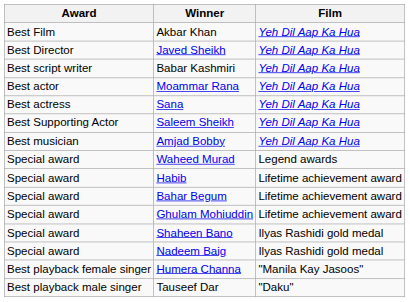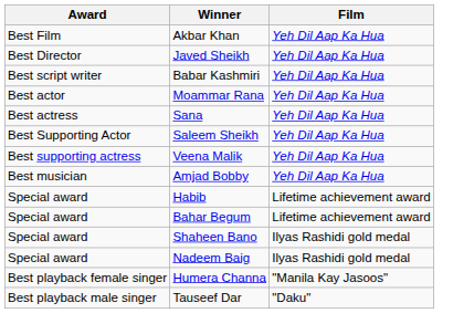 <table class="wikitable">
 <tr>
 <th>Award</th>
 <th>Winner</th>
 <th>Film</th>
 </tr>
 <tr>
 <td>Best Film</td>
 <td>Akbar Khan</td>
 <td><a href='#'><em>Yeh Dil Aap Ka Hua</em></a></td>
 </tr>
 <tr>
 <td>Best Director</td>
 <td><a href='#'>Javed Sheikh</a></td>
 <td><a href='#'><em>Yeh Dil Aap Ka Hua</em></a></td>
 </tr>
 <tr>
 <td>Best script writer</td>
 <td>Babar Kashmiri</td>
 <td><a href='#'><em>Yeh Dil Aap Ka Hua</em></a></td>
 </tr>
 <tr>
 <td>Best actor</td>
 <td><a href='#'>Moammar Rana</a></td>
 <td><a href='#'><em>Yeh Dil Aap Ka Hua</em></a></td>
 </tr>
 <tr>
 <td>Best actress</td>
 <td><a href='#'>Sana</a></td>
 <td><a href='#'><em>Yeh Dil Aap Ka Hua</em></a></td>
 </tr>
 <tr>
 <td>Best Supporting Actor</td>
 <td><a href='#'>Saleem Sheikh</a></td>
 <td><a href='#'><em>Yeh Dil Aap Ka Hua</em></a></td>
 </tr>
 <tr>
+<td>Best <a href='#'>supporting actress</a></td>
+<td><a href='#'>Veena Malik</a></td>
+<td><a href='#'><em>Yeh Dil Aap Ka Hua</em></a></td>
+</tr>
+<tr>
 <td>Best musician</td>
 <td><a href='#'>Amjad Bobby</a></td>
 <td><a href='#'><em>Yeh Dil Aap Ka Hua</em></a></td>
-</tr>
-<tr>
-<td>Special award</td>
-<td><a href='#'>Waheed Murad</a></td>
-<td>Legend awards</td>
 </tr>
 <tr>
 <td>Special award</td>
 <td><a href='#'>Habib</a></td>
 <td>Lifetime achievement award</td>
 </tr>
 <tr>
 <td>Special award</td>
 <td><a href='#'>Bahar Begum</a></td>
-<td>Lifetime achievement award</td>
-</tr>
-<tr>
-<td>Special award</td>
-<td><a href='#'>Ghulam Mohiuddin</a></td>
 <td>Lifetime achievement award</td>
 </tr>
 <tr>
 <td>Special award</td>
 <td><a href='#'>Shaheen Bano</a></td>
 <td>Ilyas Rashidi gold medal</td>
 </tr>
 <tr>
 <td>Special award</td>
 <td><a href='#'>Nadeem Baig</a></td>
 <td>Ilyas Rashidi gold medal</td>
 </tr>
 <tr>
 <td>Best playback female singer</td>
 <td><a href='#'>Humera Channa</a></td>
 <td>"Manila Kay Jasoos"</td>
 </tr>
 <tr>
 <td>Best playback male singer</td>
 <td>Tauseef Dar</td>
 <td>"Daku"</td>
 </tr>
 </table>
